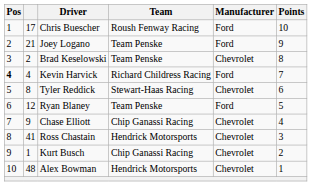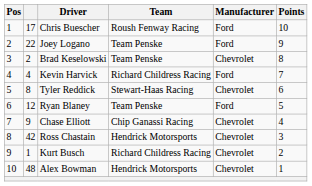 <table class="wikitable" style="font-size:98%">
 <tr>
 <th>Pos</th>
 <th></th>
 <th>Driver</th>
 <th>Team</th>
 <th>Manufacturer</th>
 <th>Points</th>
 </tr>
 <tr>
 <td>1</td>
 <td>17</td>
 <td>Chris Buescher</td>
 <td>Roush Fenway Racing</td>
 <td>Ford</td>
 <td>10</td>
 </tr>
 <tr>
 <td>2</td>
-<td>21</td>
+<td>22</td>
 <td>Joey Logano</td>
 <td>Team Penske</td>
 <td>Ford</td>
 <td>9</td>
 </tr>
 <tr>
 <td>3</td>
 <td>2</td>
 <td>Brad Keselowski</td>
 <td>Team Penske</td>
 <td>Chevrolet</td>
 <td>8</td>
 </tr>
 <tr>
-<td><strong>4</strong></td>
+<td>4</td>
 <td>4</td>
 <td>Kevin Harvick</td>
 <td>Richard Childress Racing</td>
 <td>Ford</td>
 <td>7</td>
 </tr>
 <tr>
 <td>5</td>
 <td>8</td>
 <td>Tyler Reddick</td>
 <td>Stewart-Haas Racing</td>
 <td>Chevrolet</td>
 <td>6</td>
 </tr>
 <tr>
 <td>6</td>
 <td>12</td>
 <td>Ryan Blaney</td>
 <td>Team Penske</td>
 <td>Ford</td>
 <td>5</td>
 </tr>
 <tr>
 <td>7</td>
 <td>9</td>
 <td>Chase Elliott</td>
 <td>Chip Ganassi Racing</td>
 <td>Chevrolet</td>
 <td>4</td>
 </tr>
 <tr>
 <td>8</td>
-<td>41</td>
+<td>42</td>
 <td>Ross Chastain</td>
 <td>Hendrick Motorsports</td>
 <td>Chevrolet</td>
 <td>3</td>
 </tr>
 <tr>
 <td>9</td>
 <td>1</td>
 <td>Kurt Busch</td>
-<td>Chip Ganassi Racing</td>
+<td>Richard Childress Racing</td>
 <td>Chevrolet</td>
 <td>2</td>
 </tr>
 <tr>
 <td>10</td>
 <td>48</td>
 <td>Alex Bowman</td>
 <td>Hendrick Motorsports</td>
 <td>Chevrolet</td>
 <td>1</td>
 </tr>
 <tr>
 <th colspan="6"></th>
 </tr>
 </table>
